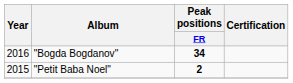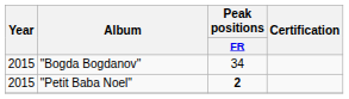 <table class="wikitable">
 <tr>
 <th align="center" rowspan="2" width="10">Year</th>
 <th align="center" rowspan="2" width="220">Album</th>
 <th align="center" colspan="1" width="20">Peak positions</th>
 <th align="center" rowspan="2" width="70">Certification</th>
 </tr>
 <tr>
 <th scope="col" style="width:3em;font-size:90%;"><a href='#'>FR</a><br></th>
 </tr>
 <tr>
-<td style="text-align:center;">2016</td>
+<td style="text-align:center;">2015</td>
 <td>"Bogda Bogdanov"</td>
-<td style="text-align:center;"><strong>34</strong></td>
+<td style="text-align:center;">34</td>
 <td style="text-align:center;"></td>
 </tr>
 <tr>
 <td style="text-align:center;">2015</td>
 <td>"Petit Baba Noel"</td>
 <td style="text-align:center;"><strong>2</strong></td>
 <td style="text-align:center;"></td>
 </tr>
 <tr>
 </tr>
 </table>
